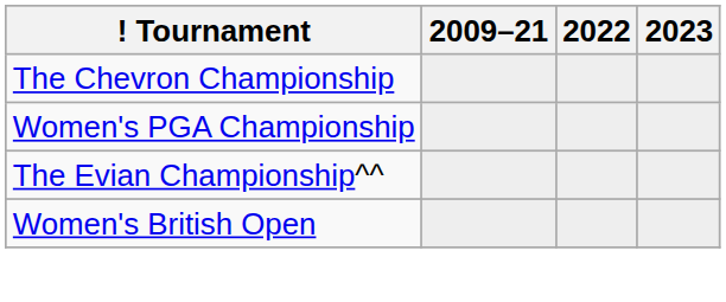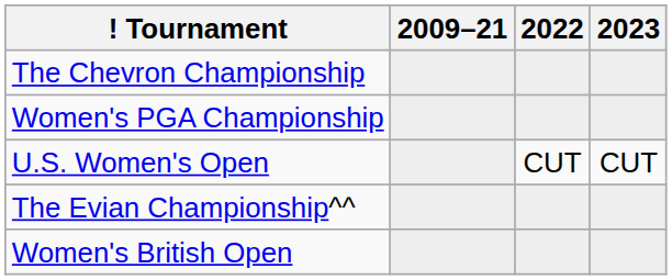 <table class="wikitable" style="font-size:95%;text-align:center;">
 <tr>
 <th>! Tournament</th>
 <th>2009–21</th>
 <th>2022</th>
 <th>2023</th>
 </tr>
 <tr>
 <td align=left><a href='#'>The Chevron Championship</a></td>
 <td style="background:#eeeeee;"></td>
 <td style="background:#eeeeee;"></td>
 <td style="background:#eeeeee;"></td>
 </tr>
 <tr>
 <td align=left><a href='#'>Women's PGA Championship</a></td>
 <td style="background:#eeeeee;"></td>
 <td style="background:#eeeeee;"></td>
 <td style="background:#eeeeee;"></td>
 </tr>
 <tr>
+<td align=left><a href='#'>U.S. Women's Open</a></td>
+<td style="background:#eeeeee;"></td>
+<td>CUT</td>
+<td>CUT</td>
+</tr>
+<tr>
 <td align=left><a href='#'>The Evian Championship</a>^^</td>
 <td style="background:#eeeeee;"></td>
 <td style="background:#eeeeee;"></td>
 <td style="background:#eeeeee;"></td>
 </tr>
 <tr>
 <td align=left><a href='#'>Women's British Open</a></td>
 <td style="background:#eeeeee;"></td>
 <td style="background:#eeeeee;"></td>
 <td style="background:#eeeeee;"></td>
 </tr>
 </table>
